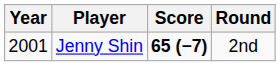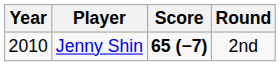 <table class="wikitable">
 <tr>
 <th>Year</th>
 <th>Player</th>
 <th>Score</th>
 <th>Round</th>
 </tr>
 <tr>
-<td>2001</td>
+<td>2010</td>
 <td><a href='#'>Jenny Shin</a></td>
 <td><strong>65 (−7)</strong></td>
 <td align=center>2nd</td>
 </tr>
 </table>
